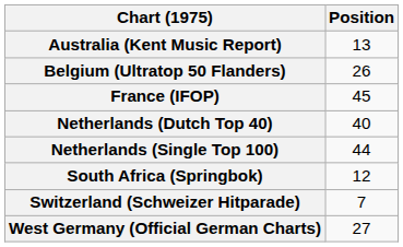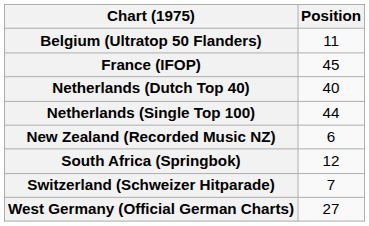 <table class="wikitable sortable plainrowheaders" style="text-align:center">
 <tr>
 <th scope="col">Chart (1975)</th>
 <th scope="col">Position</th>
 </tr>
 <tr>
-<th scope="row">Australia (Kent Music Report)</th>
-<td>13</td>
-</tr>
-<tr>
 <th scope="row">Belgium (Ultratop 50 Flanders)</th>
-<td>26</td>
+<td>11</td>
 </tr>
 <tr>
 <th scope="row">France (IFOP)</th>
 <td>45</td>
 </tr>
 <tr>
 <th scope="row">Netherlands (Dutch Top 40)</th>
 <td>40</td>
 </tr>
 <tr>
 <th scope="row">Netherlands (Single Top 100)</th>
 <td>44</td>
 </tr>
 <tr>
+<th scope="row">New Zealand (Recorded Music NZ)</th>
+<td>6</td>
+</tr>
+<tr>
 <th scope="row">South Africa (Springbok)</th>
 <td>12</td>
 </tr>
 <tr>
 <th scope="row">Switzerland (Schweizer Hitparade)</th>
 <td>7</td>
 </tr>
 <tr>
 <th scope="row">West Germany (Official German Charts)</th>
 <td>27</td>
 </tr>
 </table>
